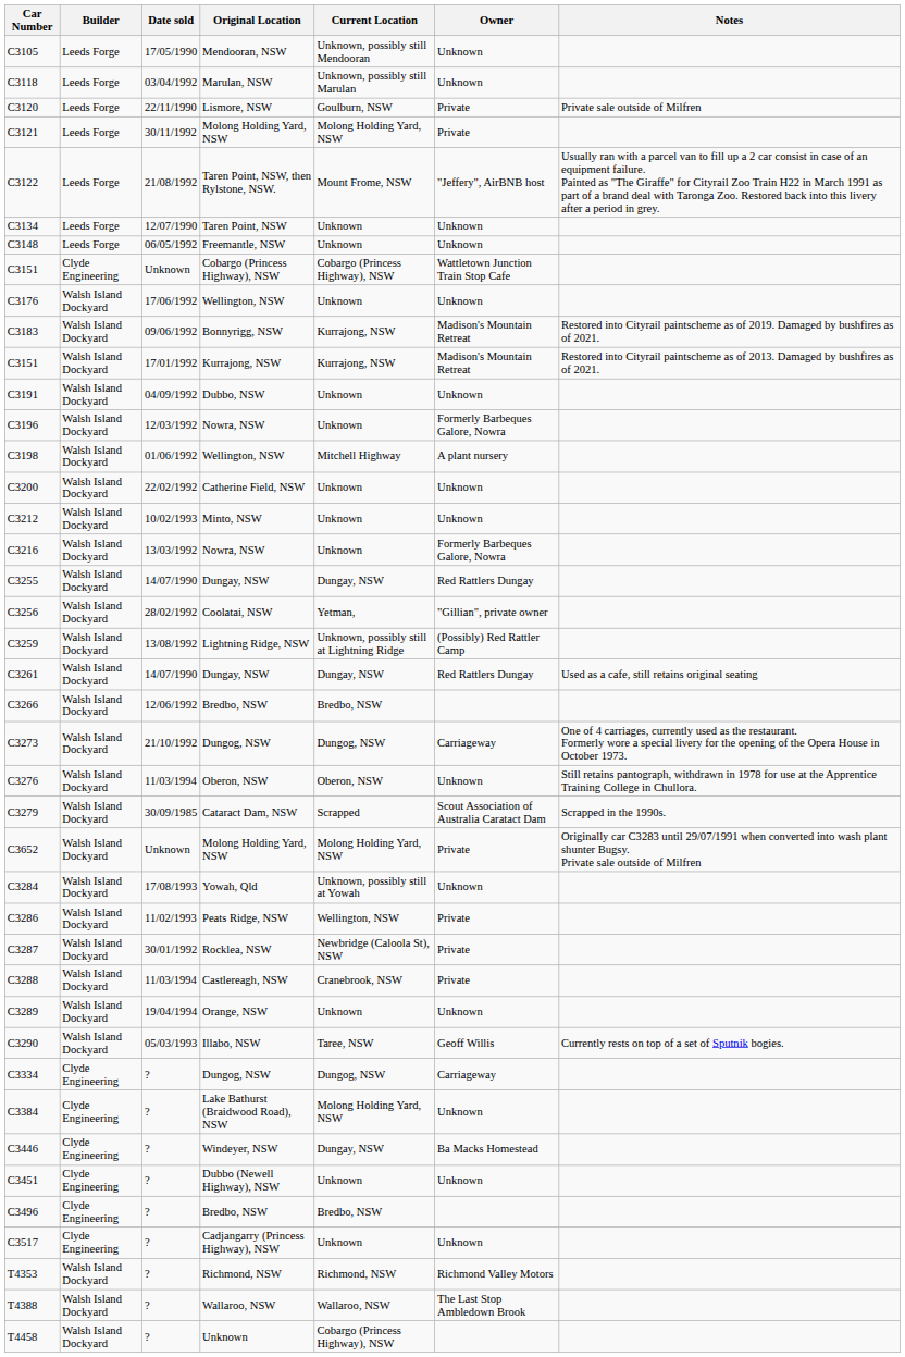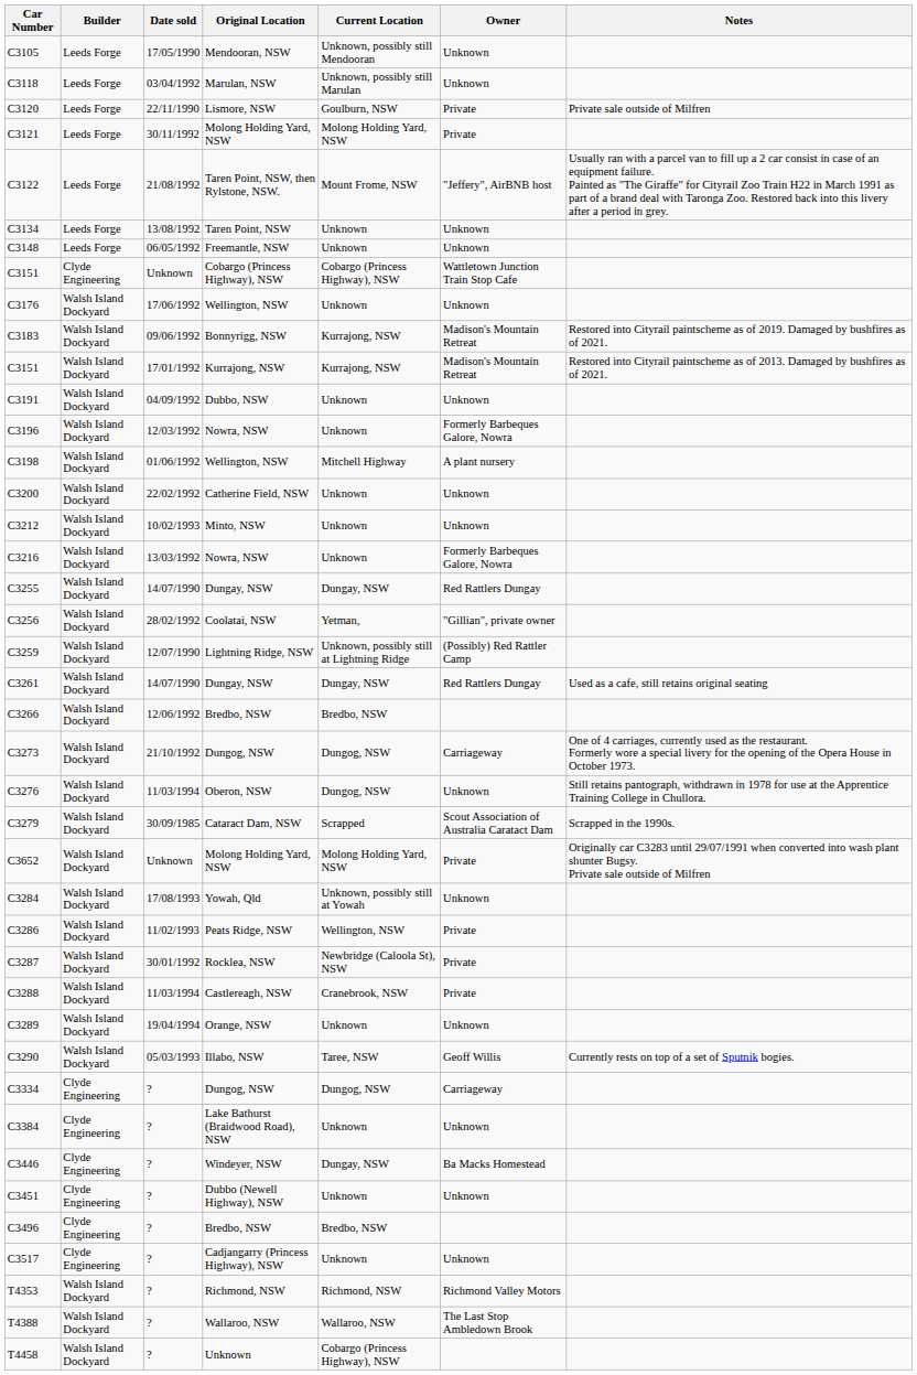 <table class="wikitable">
 <tr>
 <th>Car Number</th>
 <th>Builder</th>
 <th>Date sold</th>
 <th>Original Location</th>
 <th>Current Location</th>
 <th>Owner</th>
 <th>Notes</th>
 </tr>
 <tr>
 <td>C3105</td>
 <td>Leeds Forge</td>
 <td>17/05/1990</td>
 <td>Mendooran, NSW</td>
 <td>Unknown, possibly still Mendooran</td>
 <td>Unknown</td>
 <td></td>
 </tr>
 <tr>
 <td>C3118</td>
 <td>Leeds Forge</td>
 <td>03/04/1992</td>
 <td>Marulan, NSW</td>
 <td>Unknown, possibly still Marulan</td>
 <td>Unknown</td>
 <td></td>
 </tr>
 <tr>
 <td>C3120</td>
 <td>Leeds Forge</td>
 <td>22/11/1990</td>
 <td>Lismore, NSW</td>
 <td>Goulburn, NSW</td>
 <td>Private</td>
 <td>Private sale outside of Milfren</td>
 </tr>
 <tr>
 <td>C3121</td>
 <td>Leeds Forge</td>
 <td>30/11/1992</td>
 <td>Molong Holding Yard, NSW</td>
 <td>Molong Holding Yard, NSW</td>
 <td>Private</td>
 <td></td>
 </tr>
 <tr>
 <td>C3122</td>
 <td>Leeds Forge</td>
 <td>21/08/1992</td>
 <td>Taren Point, NSW, then Rylstone, NSW.</td>
 <td>Mount Frome, NSW</td>
 <td>"Jeffery", AirBNB host</td>
 <td>Usually ran with a parcel van to fill up a 2 car consist in case of an equipment failure.<br>Painted as "The Giraffe" for Cityrail Zoo Train H22 in March 1991 as part of a brand deal with Taronga Zoo. Restored back into this livery after a period in grey.</td>
 </tr>
 <tr>
 <td>C3134</td>
 <td>Leeds Forge</td>
-<td>12/07/1990</td>
+<td>13/08/1992</td>
 <td>Taren Point, NSW</td>
 <td>Unknown</td>
 <td>Unknown</td>
 <td></td>
 </tr>
 <tr>
 <td>C3148</td>
 <td>Leeds Forge</td>
 <td>06/05/1992</td>
 <td>Freemantle, NSW</td>
 <td>Unknown</td>
 <td>Unknown</td>
 <td></td>
 </tr>
 <tr>
 <td>C3151</td>
 <td>Clyde Engineering</td>
 <td>Unknown</td>
 <td>Cobargo (Princess Highway), NSW</td>
 <td>Cobargo (Princess Highway), NSW</td>
 <td>Wattletown Junction Train Stop Cafe</td>
 <td></td>
 </tr>
 <tr>
 <td>C3176</td>
 <td>Walsh Island Dockyard</td>
 <td>17/06/1992</td>
 <td>Wellington, NSW</td>
 <td>Unknown</td>
 <td>Unknown</td>
 <td></td>
 </tr>
 <tr>
 <td>C3183</td>
 <td>Walsh Island Dockyard</td>
 <td>09/06/1992</td>
 <td>Bonnyrigg, NSW</td>
 <td>Kurrajong, NSW</td>
 <td>Madison's Mountain Retreat</td>
 <td>Restored into Cityrail paintscheme as of 2019. Damaged by bushfires as of 2021.</td>
 </tr>
 <tr>
 <td>C3151</td>
 <td>Walsh Island Dockyard</td>
 <td>17/01/1992</td>
 <td>Kurrajong, NSW</td>
 <td>Kurrajong, NSW</td>
 <td>Madison's Mountain Retreat</td>
 <td>Restored into Cityrail paintscheme as of 2013. Damaged by bushfires as of 2021.</td>
 </tr>
 <tr>
 <td>C3191</td>
 <td>Walsh Island Dockyard</td>
 <td>04/09/1992</td>
 <td>Dubbo, NSW</td>
 <td>Unknown</td>
 <td>Unknown</td>
 <td></td>
 </tr>
 <tr>
 <td>C3196</td>
 <td>Walsh Island Dockyard</td>
 <td>12/03/1992</td>
 <td>Nowra, NSW</td>
 <td>Unknown</td>
 <td>Formerly Barbeques Galore, Nowra</td>
 <td></td>
 </tr>
 <tr>
 <td>C3198</td>
 <td>Walsh Island Dockyard</td>
 <td>01/06/1992</td>
 <td>Wellington, NSW</td>
 <td>Mitchell Highway</td>
 <td>A plant nursery</td>
 <td></td>
 </tr>
 <tr>
 <td>C3200</td>
 <td>Walsh Island Dockyard</td>
 <td>22/02/1992</td>
 <td>Catherine Field, NSW</td>
 <td>Unknown</td>
 <td>Unknown</td>
 <td></td>
 </tr>
 <tr>
 <td>C3212</td>
 <td>Walsh Island Dockyard</td>
 <td>10/02/1993</td>
 <td>Minto, NSW</td>
 <td>Unknown</td>
 <td>Unknown</td>
 <td></td>
 </tr>
 <tr>
 <td>C3216</td>
 <td>Walsh Island Dockyard</td>
 <td>13/03/1992</td>
 <td>Nowra, NSW</td>
 <td>Unknown</td>
 <td>Formerly Barbeques Galore, Nowra</td>
 <td></td>
 </tr>
 <tr>
 <td>C3255</td>
 <td>Walsh Island Dockyard</td>
 <td>14/07/1990</td>
 <td>Dungay, NSW</td>
 <td>Dungay, NSW</td>
 <td>Red Rattlers Dungay</td>
 <td></td>
 </tr>
 <tr>
 <td>C3256</td>
 <td>Walsh Island Dockyard</td>
 <td>28/02/1992</td>
 <td>Coolatai, NSW</td>
 <td>Yetman, </td>
 <td>"Gillian", private owner</td>
 <td></td>
 </tr>
 <tr>
 <td>C3259</td>
 <td>Walsh Island Dockyard</td>
-<td>13/08/1992</td>
+<td>12/07/1990</td>
 <td>Lightning Ridge, NSW</td>
 <td>Unknown, possibly still at Lightning Ridge</td>
 <td>(Possibly) Red Rattler Camp</td>
 <td></td>
 </tr>
 <tr>
 <td>C3261</td>
 <td>Walsh Island Dockyard</td>
 <td>14/07/1990</td>
 <td>Dungay, NSW</td>
 <td>Dungay, NSW</td>
 <td>Red Rattlers Dungay</td>
 <td>Used as a cafe, still retains original seating</td>
 </tr>
 <tr>
 <td>C3266</td>
 <td>Walsh Island Dockyard</td>
 <td>12/06/1992</td>
 <td>Bredbo, NSW</td>
 <td>Bredbo, NSW</td>
 <td></td>
 <td></td>
 </tr>
 <tr>
 <td>C3273</td>
 <td>Walsh Island Dockyard</td>
 <td>21/10/1992</td>
 <td>Dungog, NSW</td>
 <td>Dungog, NSW</td>
 <td>Carriageway</td>
 <td>One of 4 carriages, currently used as the restaurant.<br>Formerly wore a special livery for the opening of the Opera House in October 1973.</td>
 </tr>
 <tr>
 <td>C3276</td>
 <td>Walsh Island Dockyard</td>
 <td>11/03/1994</td>
 <td>Oberon, NSW</td>
-<td>Oberon, NSW</td>
+<td>Dungog, NSW</td>
 <td>Unknown</td>
 <td>Still retains pantograph, withdrawn in 1978 for use at the Apprentice Training College in Chullora.</td>
 </tr>
 <tr>
 <td>C3279</td>
 <td>Walsh Island Dockyard</td>
 <td>30/09/1985</td>
 <td>Cataract Dam, NSW</td>
 <td>Scrapped</td>
 <td>Scout Association of Australia Caratact Dam</td>
 <td>Scrapped in the 1990s.</td>
 </tr>
 <tr>
 <td>C3652</td>
 <td>Walsh Island Dockyard</td>
 <td>Unknown</td>
 <td>Molong Holding Yard, NSW</td>
 <td>Molong Holding Yard, NSW</td>
 <td>Private</td>
 <td>Originally car C3283 until 29/07/1991 when converted into wash plant shunter Bugsy.<br>Private sale outside of Milfren</td>
 </tr>
 <tr>
 <td>C3284</td>
 <td>Walsh Island Dockyard</td>
 <td>17/08/1993</td>
 <td>Yowah, Qld</td>
 <td>Unknown, possibly still at Yowah</td>
 <td>Unknown</td>
 <td></td>
 </tr>
 <tr>
 <td>C3286</td>
 <td>Walsh Island Dockyard</td>
 <td>11/02/1993</td>
 <td>Peats Ridge, NSW</td>
 <td>Wellington, NSW</td>
 <td>Private</td>
 <td></td>
 </tr>
 <tr>
 <td>C3287</td>
 <td>Walsh Island Dockyard</td>
 <td>30/01/1992</td>
 <td>Rocklea, NSW</td>
 <td>Newbridge (Caloola St), NSW</td>
 <td>Private</td>
 <td></td>
 </tr>
 <tr>
 <td>C3288</td>
 <td>Walsh Island Dockyard</td>
 <td>11/03/1994</td>
 <td>Castlereagh, NSW</td>
 <td>Cranebrook, NSW</td>
 <td>Private</td>
 <td></td>
 </tr>
 <tr>
 <td>C3289</td>
 <td>Walsh Island Dockyard</td>
 <td>19/04/1994</td>
 <td>Orange, NSW</td>
 <td>Unknown</td>
 <td>Unknown</td>
 <td></td>
 </tr>
 <tr>
 <td>C3290</td>
 <td>Walsh Island Dockyard</td>
 <td>05/03/1993</td>
 <td>Illabo, NSW</td>
 <td>Taree, NSW</td>
 <td>Geoff Willis</td>
 <td>Currently rests on top of a set of <a href='#'>Sputnik</a> bogies.</td>
 </tr>
 <tr>
 <td>C3334</td>
 <td>Clyde Engineering</td>
 <td>?</td>
 <td>Dungog, NSW</td>
 <td>Dungog, NSW</td>
 <td>Carriageway</td>
 <td></td>
 </tr>
 <tr>
 <td>C3384</td>
 <td>Clyde Engineering</td>
 <td>?</td>
 <td>Lake Bathurst (Braidwood Road), NSW</td>
-<td>Molong Holding Yard, NSW</td>
+<td>Unknown</td>
 <td>Unknown</td>
 <td></td>
 </tr>
 <tr>
 <td>C3446</td>
 <td>Clyde Engineering</td>
 <td>?</td>
 <td>Windeyer, NSW</td>
 <td>Dungay, NSW</td>
 <td>Ba Macks Homestead</td>
 <td></td>
 </tr>
 <tr>
 <td>C3451</td>
 <td>Clyde Engineering</td>
 <td>?</td>
 <td>Dubbo (Newell Highway), NSW</td>
 <td>Unknown</td>
 <td>Unknown</td>
 <td></td>
 </tr>
 <tr>
 <td>C3496</td>
 <td>Clyde Engineering</td>
 <td>?</td>
 <td>Bredbo, NSW</td>
 <td>Bredbo, NSW</td>
 <td></td>
 <td></td>
 </tr>
 <tr>
 <td>C3517</td>
 <td>Clyde Engineering</td>
 <td>?</td>
 <td>Cadjangarry (Princess Highway), NSW</td>
 <td>Unknown</td>
 <td>Unknown</td>
 <td></td>
 </tr>
 <tr>
 <td>T4353</td>
 <td>Walsh Island Dockyard</td>
 <td>?</td>
 <td>Richmond, NSW</td>
 <td>Richmond, NSW</td>
 <td>Richmond Valley Motors</td>
 <td></td>
 </tr>
 <tr>
 <td>T4388</td>
 <td>Walsh Island Dockyard</td>
 <td>?</td>
 <td>Wallaroo, NSW</td>
 <td>Wallaroo, NSW</td>
 <td>The Last Stop Ambledown Brook</td>
 <td></td>
 </tr>
 <tr>
 <td>T4458</td>
 <td>Walsh Island Dockyard</td>
 <td>?</td>
 <td>Unknown</td>
 <td>Cobargo (Princess Highway), NSW</td>
 <td></td>
 <td></td>
 </tr>
 </table>
